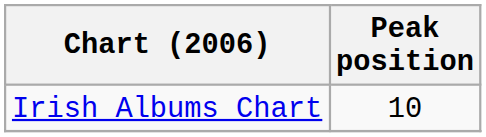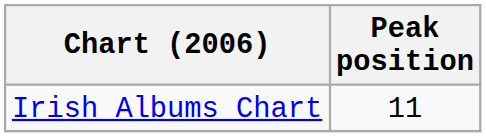 <table class="wikitable">
 <tr>
 <th>Chart (2006)</th>
 <th>Peak<br>position</th>
 </tr>
 <tr>
 <td><a href='#'>Irish Albums Chart</a></td>
-<td align=center>10</td>
+<td align=center>11</td>
 </tr>
 <tr>
 </tr>
 </table>
